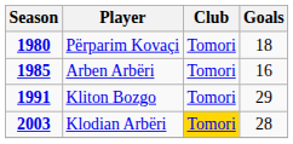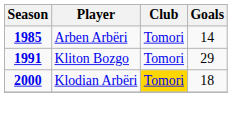 <table class="wikitable" style="text-align:center">
 <tr>
 <th>Season</th>
 <th>Player</th>
 <th>Club</th>
 <th>Goals</th>
 </tr>
 <tr>
-<td><strong><a href='#'>1980</a></strong></td>
-<td align="left"> <a href='#'>Përparim Kovaçi</a></td>
-<td align="left"><a href='#'>Tomori</a></td>
-<td>18</td>
-</tr>
-<tr>
 <td><strong><a href='#'>1985</a></strong></td>
 <td align="left"> <a href='#'>Arben Arbëri</a></td>
 <td align="left"><a href='#'>Tomori</a></td>
-<td>16</td>
+<td>14</td>
 </tr>
 <tr>
 <td><strong><a href='#'>1991</a></strong></td>
 <td align="left"> <a href='#'>Kliton Bozgo</a></td>
 <td align="left"><a href='#'>Tomori</a></td>
 <td>29</td>
 </tr>
 <tr>
-<td><strong><a href='#'>2003</a></strong></td>
+<td><strong><a href='#'>2000</a></strong></td>
 <td align="left"> <a href='#'>Klodian Arbëri</a></td>
 <td align="left" style="background: gold;"><a href='#'>Tomori</a></td>
-<td>28</td>
+<td>18</td>
 </tr>
 <tr>
 </tr>
 </table>
